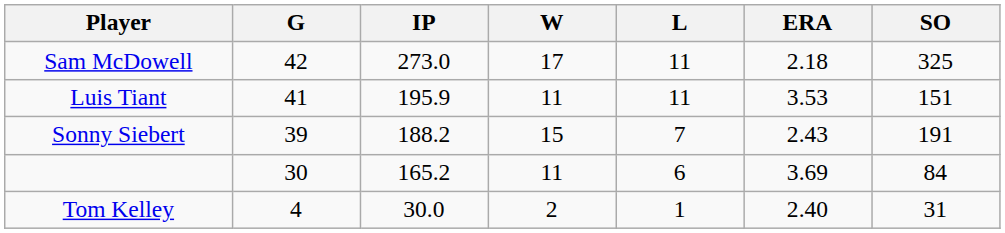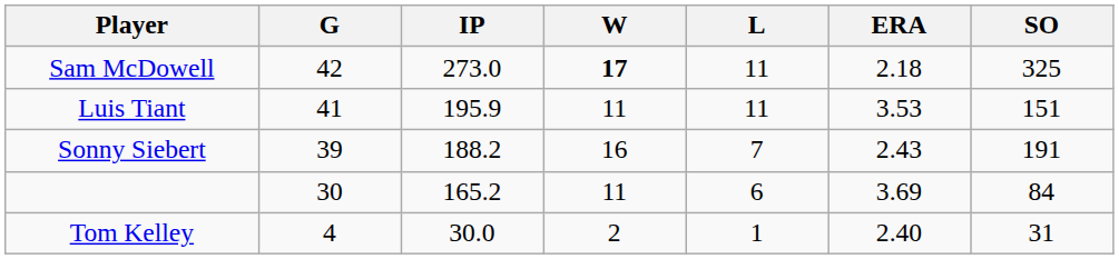 <table class="wikitable sortable">
 <tr>
 <th bgcolor="#DDDDFF" width="16%">Player</th>
 <th bgcolor="#DDDDFF" width="9%">G</th>
 <th bgcolor="#DDDDFF" width="9%">IP</th>
 <th bgcolor="#DDDDFF" width="9%">W</th>
 <th bgcolor="#DDDDFF" width="9%">L</th>
 <th bgcolor="#DDDDFF" width="9%">ERA</th>
 <th bgcolor="#DDDDFF" width="9%">SO</th>
 </tr>
 <tr align="center">
 <td><a href='#'>Sam McDowell</a></td>
 <td>42</td>
 <td>273.0</td>
-<td>17</td>
+<td><strong>17</strong></td>
 <td>11</td>
 <td>2.18</td>
 <td>325</td>
 </tr>
 <tr align="center">
 <td><a href='#'>Luis Tiant</a></td>
 <td>41</td>
 <td>195.9</td>
 <td>11</td>
 <td>11</td>
 <td>3.53</td>
 <td>151</td>
 </tr>
 <tr align="center">
 <td><a href='#'>Sonny Siebert</a></td>
 <td>39</td>
 <td>188.2</td>
-<td>15</td>
+<td>16</td>
 <td>7</td>
 <td>2.43</td>
 <td>191</td>
 </tr>
 <tr align="center">
 <td></td>
 <td>30</td>
 <td>165.2</td>
 <td>11</td>
 <td>6</td>
 <td>3.69</td>
 <td>84</td>
 </tr>
 <tr align="center">
 <td><a href='#'>Tom Kelley</a></td>
 <td>4</td>
 <td>30.0</td>
 <td>2</td>
 <td>1</td>
 <td>2.40</td>
 <td>31</td>
 </tr>
 </table>
